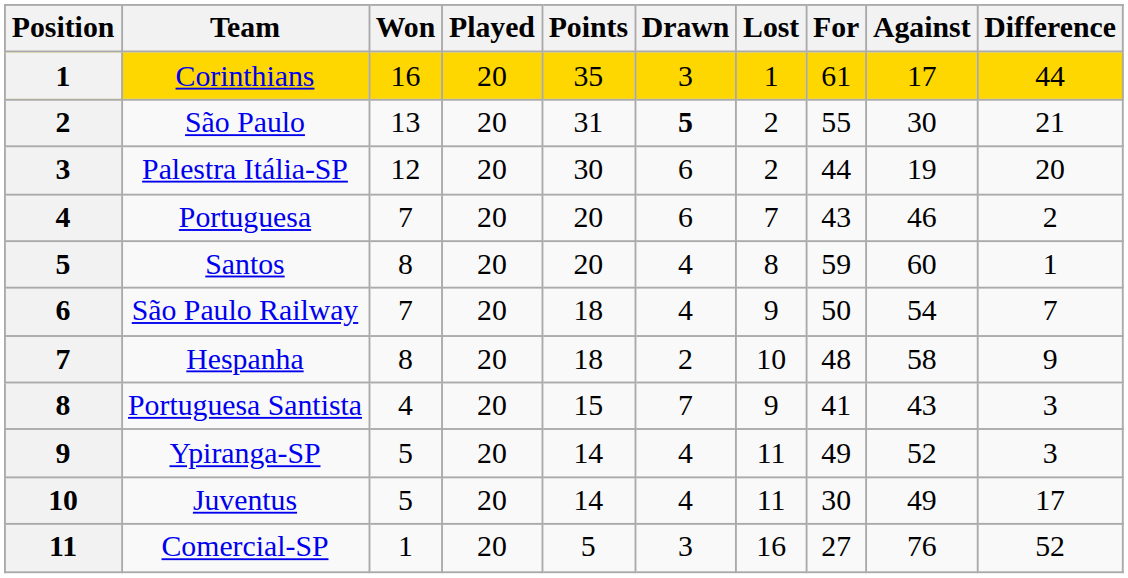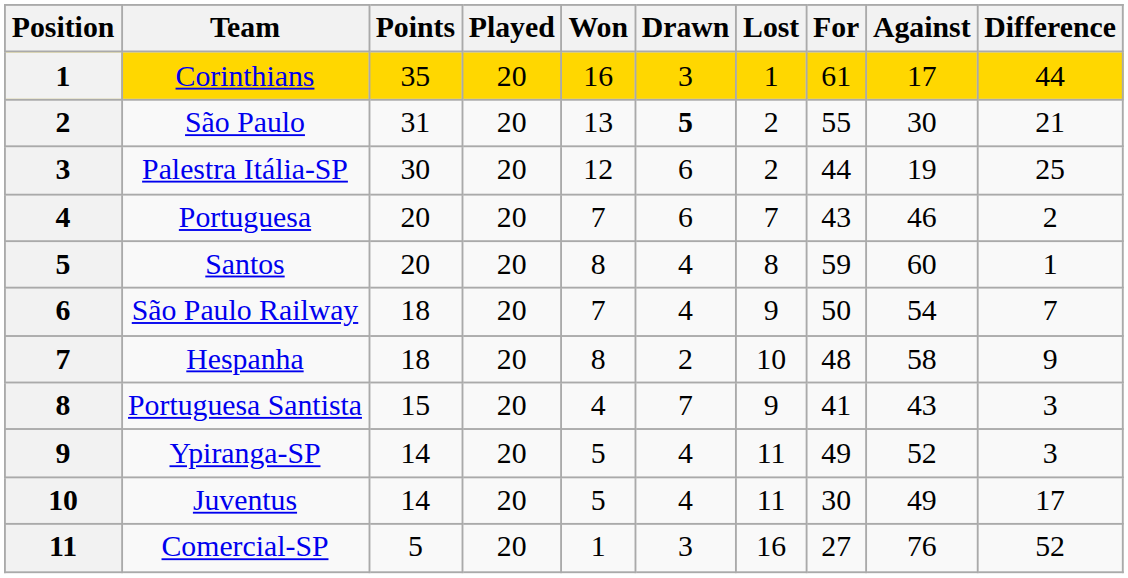 <table class="wikitable" style="text-align:center">
 <tr>
 <th>Position</th>
 <th>Team</th>
+<th>Points</th>
+<th>Played</th>
 <th>Won</th>
-<th>Played</th>
-<th>Points</th>
 <th>Drawn</th>
 <th>Lost</th>
 <th>For</th>
 <th>Against</th>
 <th>Difference</th>
 </tr>
 <tr style="background: gold;">
 <th>1</th>
 <td><a href='#'>Corinthians</a></td>
+<td>35</td>
+<td>20</td>
 <td>16</td>
-<td>20</td>
-<td>35</td>
 <td>3</td>
 <td>1</td>
 <td>61</td>
 <td>17</td>
 <td>44</td>
 </tr>
 <tr>
 <th>2</th>
 <td><a href='#'>São Paulo</a></td>
+<td>31</td>
+<td>20</td>
 <td>13</td>
-<td>20</td>
-<td>31</td>
 <td><strong>5</strong></td>
 <td>2</td>
 <td>55</td>
 <td>30</td>
 <td>21</td>
 </tr>
 <tr>
 <th>3</th>
 <td><a href='#'>Palestra Itália-SP</a></td>
+<td>30</td>
+<td>20</td>
 <td>12</td>
-<td>20</td>
-<td>30</td>
 <td>6</td>
 <td>2</td>
 <td>44</td>
 <td>19</td>
-<td>20</td>
+<td>25</td>
 </tr>
 <tr>
 <th>4</th>
 <td><a href='#'>Portuguesa</a></td>
-<td>7</td>
 <td>20</td>
 <td>20</td>
+<td>7</td>
 <td>6</td>
 <td>7</td>
 <td>43</td>
 <td>46</td>
 <td>2</td>
 </tr>
 <tr>
 <th>5</th>
 <td><a href='#'>Santos</a></td>
-<td>8</td>
 <td>20</td>
 <td>20</td>
+<td>8</td>
 <td>4</td>
 <td>8</td>
 <td>59</td>
 <td>60</td>
 <td>1</td>
 </tr>
 <tr>
 <th>6</th>
 <td><a href='#'>São Paulo Railway</a></td>
+<td>18</td>
+<td>20</td>
 <td>7</td>
-<td>20</td>
-<td>18</td>
 <td>4</td>
 <td>9</td>
 <td>50</td>
 <td>54</td>
 <td>7</td>
 </tr>
 <tr>
 <th>7</th>
 <td><a href='#'>Hespanha</a></td>
+<td>18</td>
+<td>20</td>
 <td>8</td>
-<td>20</td>
-<td>18</td>
 <td>2</td>
 <td>10</td>
 <td>48</td>
 <td>58</td>
 <td>9</td>
 </tr>
 <tr>
 <th>8</th>
 <td><a href='#'>Portuguesa Santista</a></td>
+<td>15</td>
+<td>20</td>
 <td>4</td>
-<td>20</td>
-<td>15</td>
 <td>7</td>
 <td>9</td>
 <td>41</td>
 <td>43</td>
 <td>3</td>
 </tr>
 <tr>
 <th>9</th>
 <td><a href='#'>Ypiranga-SP</a></td>
+<td>14</td>
+<td>20</td>
 <td>5</td>
-<td>20</td>
-<td>14</td>
 <td>4</td>
 <td>11</td>
 <td>49</td>
 <td>52</td>
 <td>3</td>
 </tr>
 <tr>
 <th>10</th>
 <td><a href='#'>Juventus</a></td>
+<td>14</td>
+<td>20</td>
 <td>5</td>
-<td>20</td>
-<td>14</td>
 <td>4</td>
 <td>11</td>
 <td>30</td>
 <td>49</td>
 <td>17</td>
 </tr>
 <tr>
 <th>11</th>
 <td><a href='#'>Comercial-SP</a></td>
+<td>5</td>
+<td>20</td>
 <td>1</td>
-<td>20</td>
-<td>5</td>
 <td>3</td>
 <td>16</td>
 <td>27</td>
 <td>76</td>
 <td>52</td>
 </tr>
 </table>
